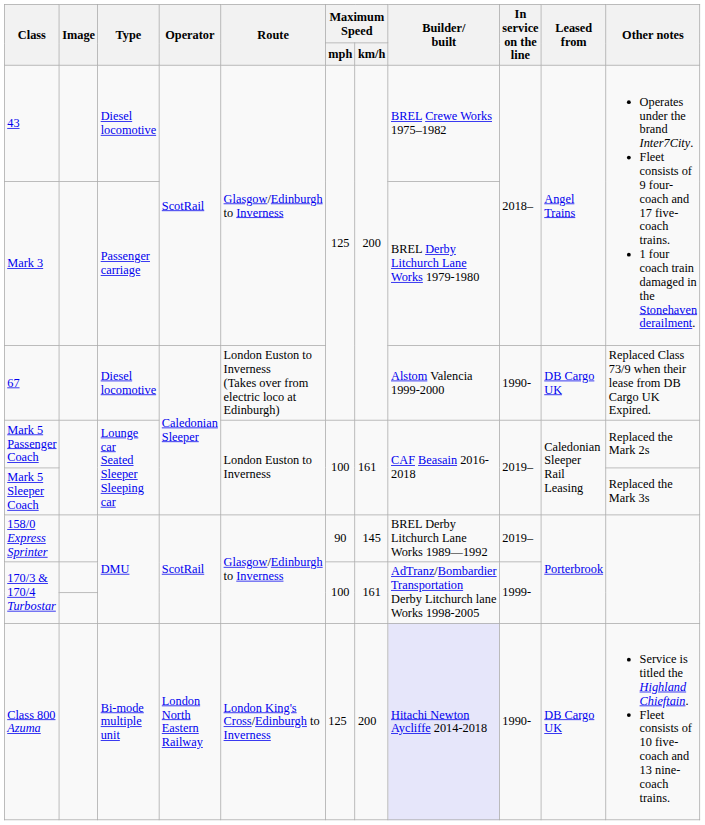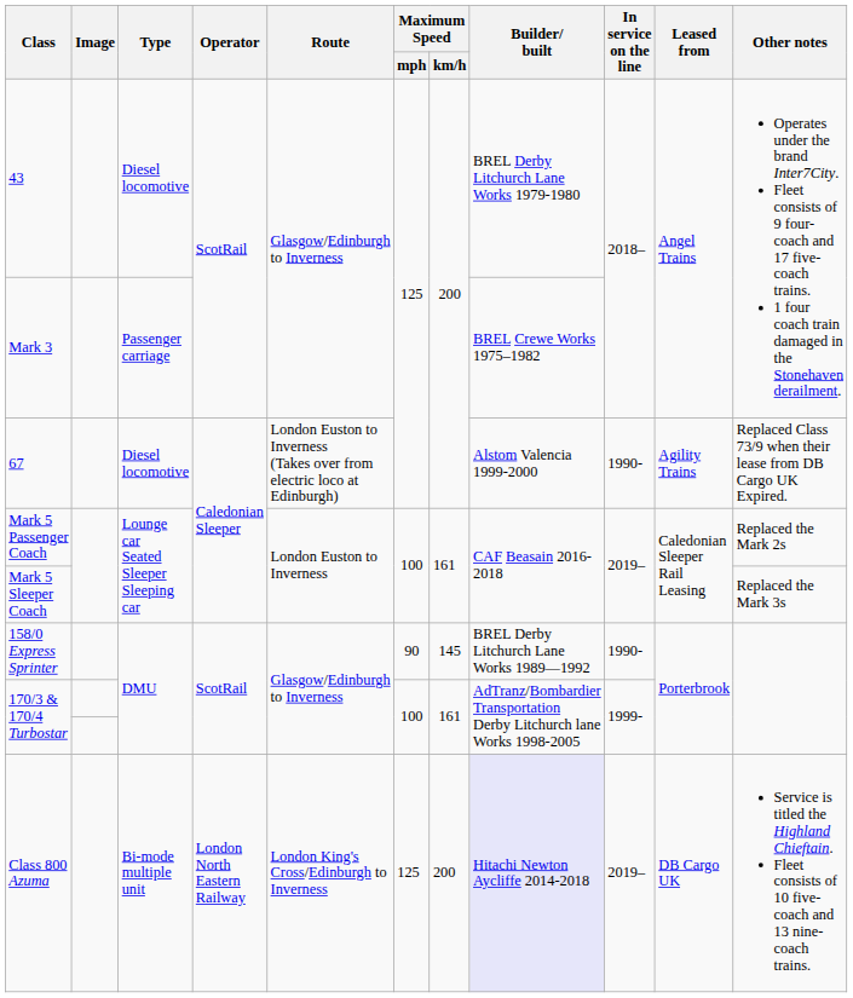 <table class="wikitable">
 <tr>
 <th rowspan="2">Class</th>
 <th rowspan="2">Image</th>
 <th rowspan="2">Type</th>
 <th rowspan="2">Operator</th>
 <th rowspan="2">Route</th>
 <th colspan="2">Maximum Speed</th>
 <th rowspan="2">Builder/<br>built</th>
 <th rowspan="2">In service<br>on the line</th>
 <th rowspan="2">Leased from</th>
 <th rowspan="2">Other notes</th>
 </tr>
 <tr>
 <th>mph</th>
 <th>km/h</th>
 </tr>
 <tr>
 <td><a href='#'>43</a></td>
 <td></td>
 <td><a href='#'>Diesel locomotive</a></td>
 <td rowspan="2"><a href='#'>ScotRail</a></td>
 <td rowspan="2"><a href='#'>Glasgow</a>/<a href='#'>Edinburgh</a> to <a href='#'>Inverness</a></td>
 <td rowspan="3" align="center">125</td>
 <td rowspan="3" align="center">200</td>
-<td><a href='#'>BREL</a> <a href='#'>Crewe Works</a> 1975–1982</td>
+<td>BREL <a href='#'>Derby Litchurch Lane Works</a> 1979-1980</td>
 <td rowspan="2">2018–</td>
 <td rowspan="2"><a href='#'>Angel Trains</a></td>
 <td rowspan="2"><br><ul><li>Operates under the brand <em>Inter7City</em>.</li><li>Fleet consists of 9 four-coach and 17 five-coach trains.</li><li>1 four coach train damaged in the <a href='#'>Stonehaven derailment</a>.</li></ul></td>
 </tr>
 <tr>
 <td><a href='#'>Mark 3</a></td>
 <td><br></td>
 <td><a href='#'>Passenger carriage</a></td>
-<td>BREL <a href='#'>Derby Litchurch Lane Works</a> 1979-1980</td>
+<td><a href='#'>BREL</a> <a href='#'>Crewe Works</a> 1975–1982</td>
 </tr>
 <tr>
 <td><a href='#'>67</a></td>
 <td></td>
 <td><a href='#'>Diesel locomotive</a></td>
 <td rowspan="3"><a href='#'>Caledonian Sleeper</a></td>
 <td>London Euston to Inverness<br>(Takes over from electric loco at Edinburgh)</td>
 <td><a href='#'>Alstom</a> Valencia 1999-2000</td>
 <td>1990-</td>
-<td><a href='#'>DB Cargo UK</a></td>
+<td><a href='#'>Agility Trains</a></td>
 <td>Replaced Class 73/9 when their lease from DB Cargo UK Expired.</td>
 </tr>
 <tr>
 <td><a href='#'>Mark 5 Passenger Coach</a></td>
 <td rowspan="2"></td>
 <td rowspan="2"><a href='#'>Lounge car</a><br><a href='#'>Seated Sleeper</a> <br> <a href='#'>Sleeping car</a></td>
 <td rowspan="2">London Euston to Inverness</td>
 <td rowspan="2" align="center">100</td>
 <td rowspan="2" align "center">161</td>
 <td rowspan="2"><a href='#'>CAF</a> <a href='#'>Beasain</a> 2016-2018</td>
 <td rowspan="2">2019–</td>
 <td rowspan="2">Caledonian Sleeper Rail Leasing</td>
 <td>Replaced the Mark 2s</td>
 </tr>
 <tr>
 <td><a href='#'>Mark 5 Sleeper Coach</a></td>
 <td>Replaced the Mark 3s</td>
 </tr>
 <tr>
 <td><a href='#'>158/0 <em>Express Sprinter</em></a></td>
 <td></td>
 <td rowspan="3"><a href='#'>DMU</a></td>
 <td rowspan="3"><a href='#'>ScotRail</a></td>
 <td rowspan="3"><a href='#'>Glasgow</a>/<a href='#'>Edinburgh</a> to <a href='#'>Inverness</a></td>
 <td align="center">90</td>
 <td align="center">145</td>
 <td>BREL Derby Litchurch Lane Works 1989—1992</td>
-<td>2019–</td>
+<td>1990-</td>
 <td rowspan="3"><a href='#'>Porterbrook</a></td>
 <td rowspan="3"></td>
 </tr>
 <tr>
 <td rowspan=2><a href='#'>170/3 & 170/4 <em>Turbostar</em></a></td>
 <td></td>
 <td rowspan=2 align=center>100</td>
 <td rowspan=2 align=center>161</td>
 <td rowspan="2"><a href='#'>AdTranz</a>/<a href='#'>Bombardier Transportation</a> Derby Litchurch lane Works 1998-2005</td>
 <td rowspan="2">1999-</td>
 </tr>
 <tr>
 <td></td>
 </tr>
 <tr>
 <td><a href='#'>Class 800 <em>Azuma</em></a></td>
 <td></td>
 <td><a href='#'>Bi-mode multiple unit</a></td>
 <td><a href='#'>London North Eastern Railway</a></td>
 <td><a href='#'>London King's Cross</a>/<a href='#'>Edinburgh</a> to <a href='#'>Inverness</a></td>
 <td>125</td>
 <td>200</td>
 <td style="background: lavender;"><a href='#'>Hitachi Newton Aycliffe</a> 2014-2018</td>
-<td>1990-</td>
+<td>2019–</td>
 <td><a href='#'>DB Cargo UK</a></td>
 <td><br><ul><li>Service is titled the <em><a href='#'>Highland Chieftain</a></em>.</li><li>Fleet consists of 10 five-coach and 13 nine-coach trains.</li></ul></td>
 </tr>
 </table>
